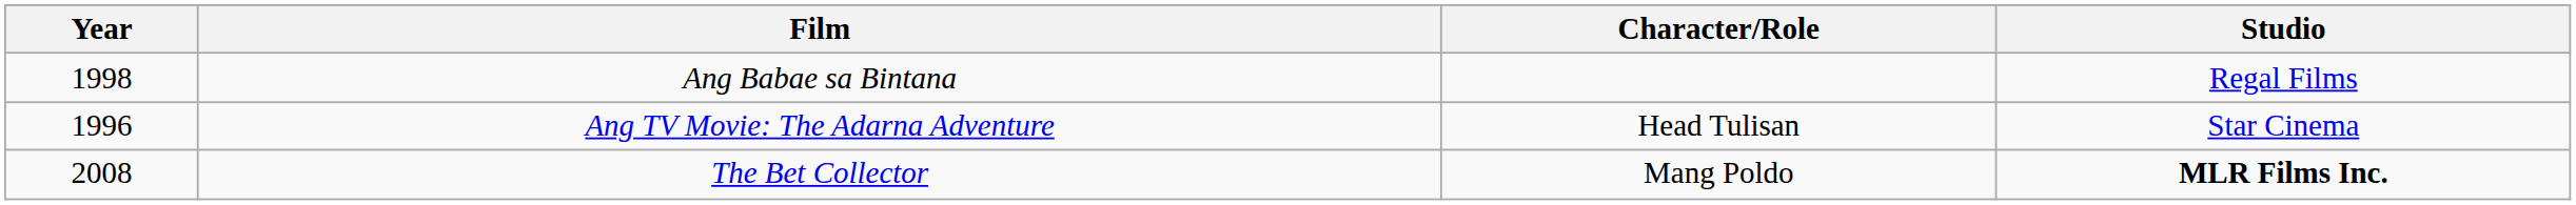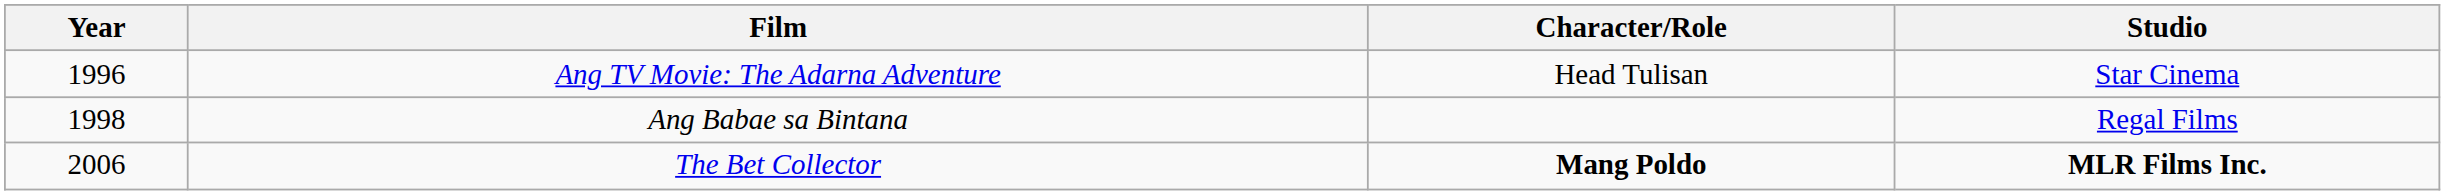 <table class="wikitable" width=85%>
 <tr>
 <th>Year</th>
 <th>Film</th>
 <th>Character/Role</th>
 <th>Studio</th>
 </tr>
 <tr align="center">
+<td>1996</td>
+<td><em><a href='#'>Ang TV Movie: The Adarna Adventure</a></em></td>
+<td>Head Tulisan</td>
+<td><a href='#'>Star Cinema</a></td>
+</tr>
+<tr align="center">
 <td>1998</td>
 <td><em>Ang Babae sa Bintana</em></td>
 <td></td>
 <td><a href='#'>Regal Films</a></td>
 </tr>
 <tr align="center">
-<td>1996</td>
-<td><em><a href='#'>Ang TV Movie: The Adarna Adventure</a></em></td>
-<td>Head Tulisan</td>
-<td><a href='#'>Star Cinema</a></td>
-</tr>
-<tr align="center">
-<td>2008</td>
+<td>2006</td>
 <td><em><a href='#'>The Bet Collector</a></em></td>
-<td>Mang Poldo</td>
+<td><strong>Mang Poldo</strong></td>
 <td><strong>MLR Films Inc.</strong></td>
 </tr>
 </table>
